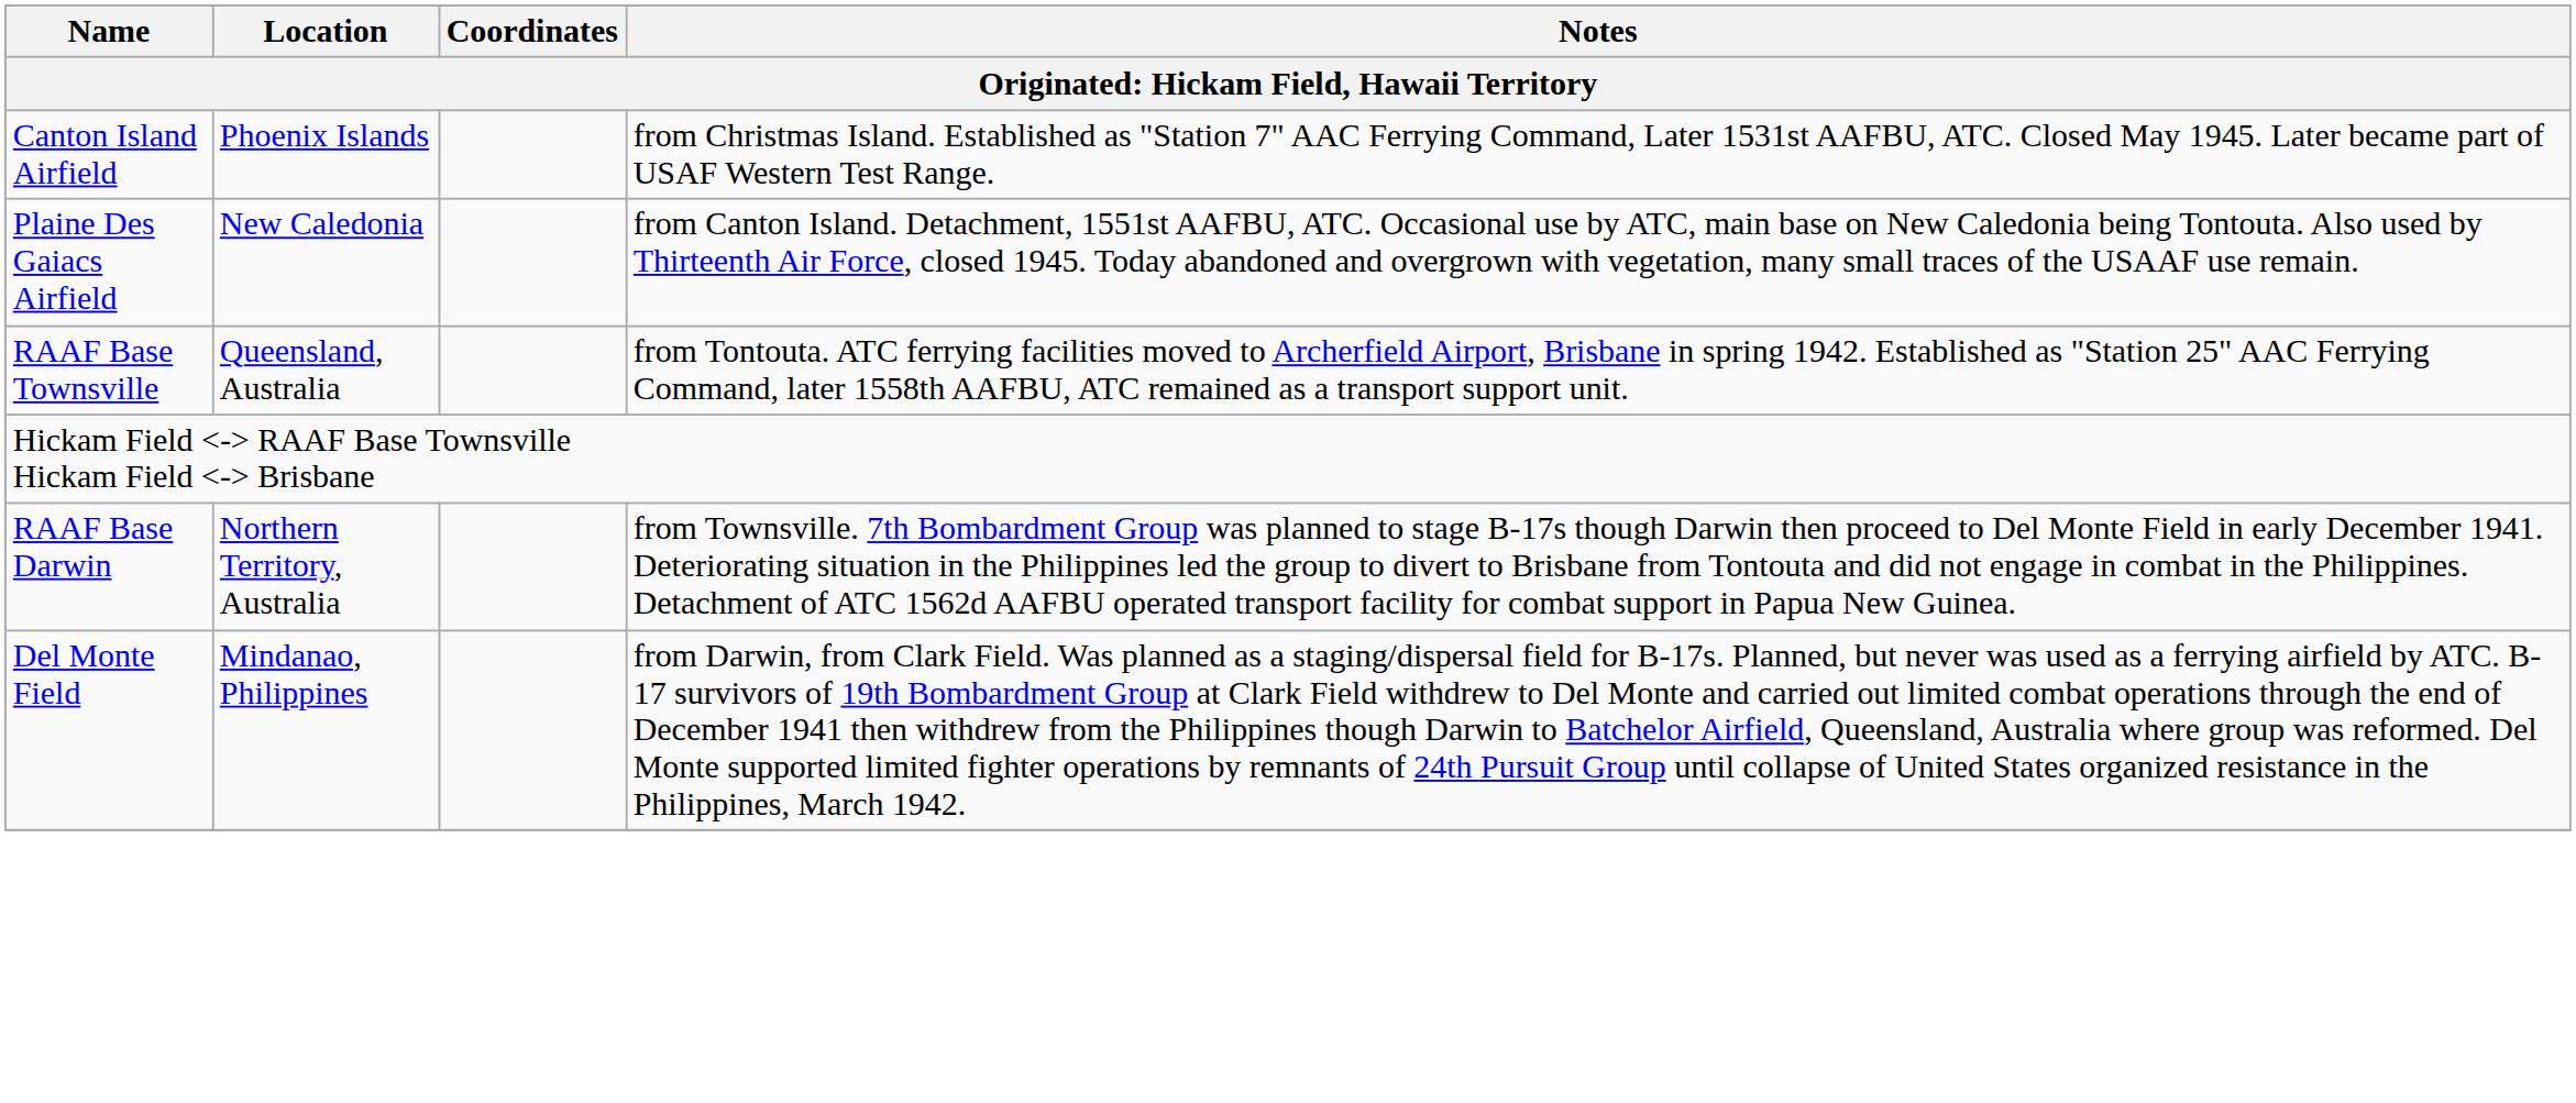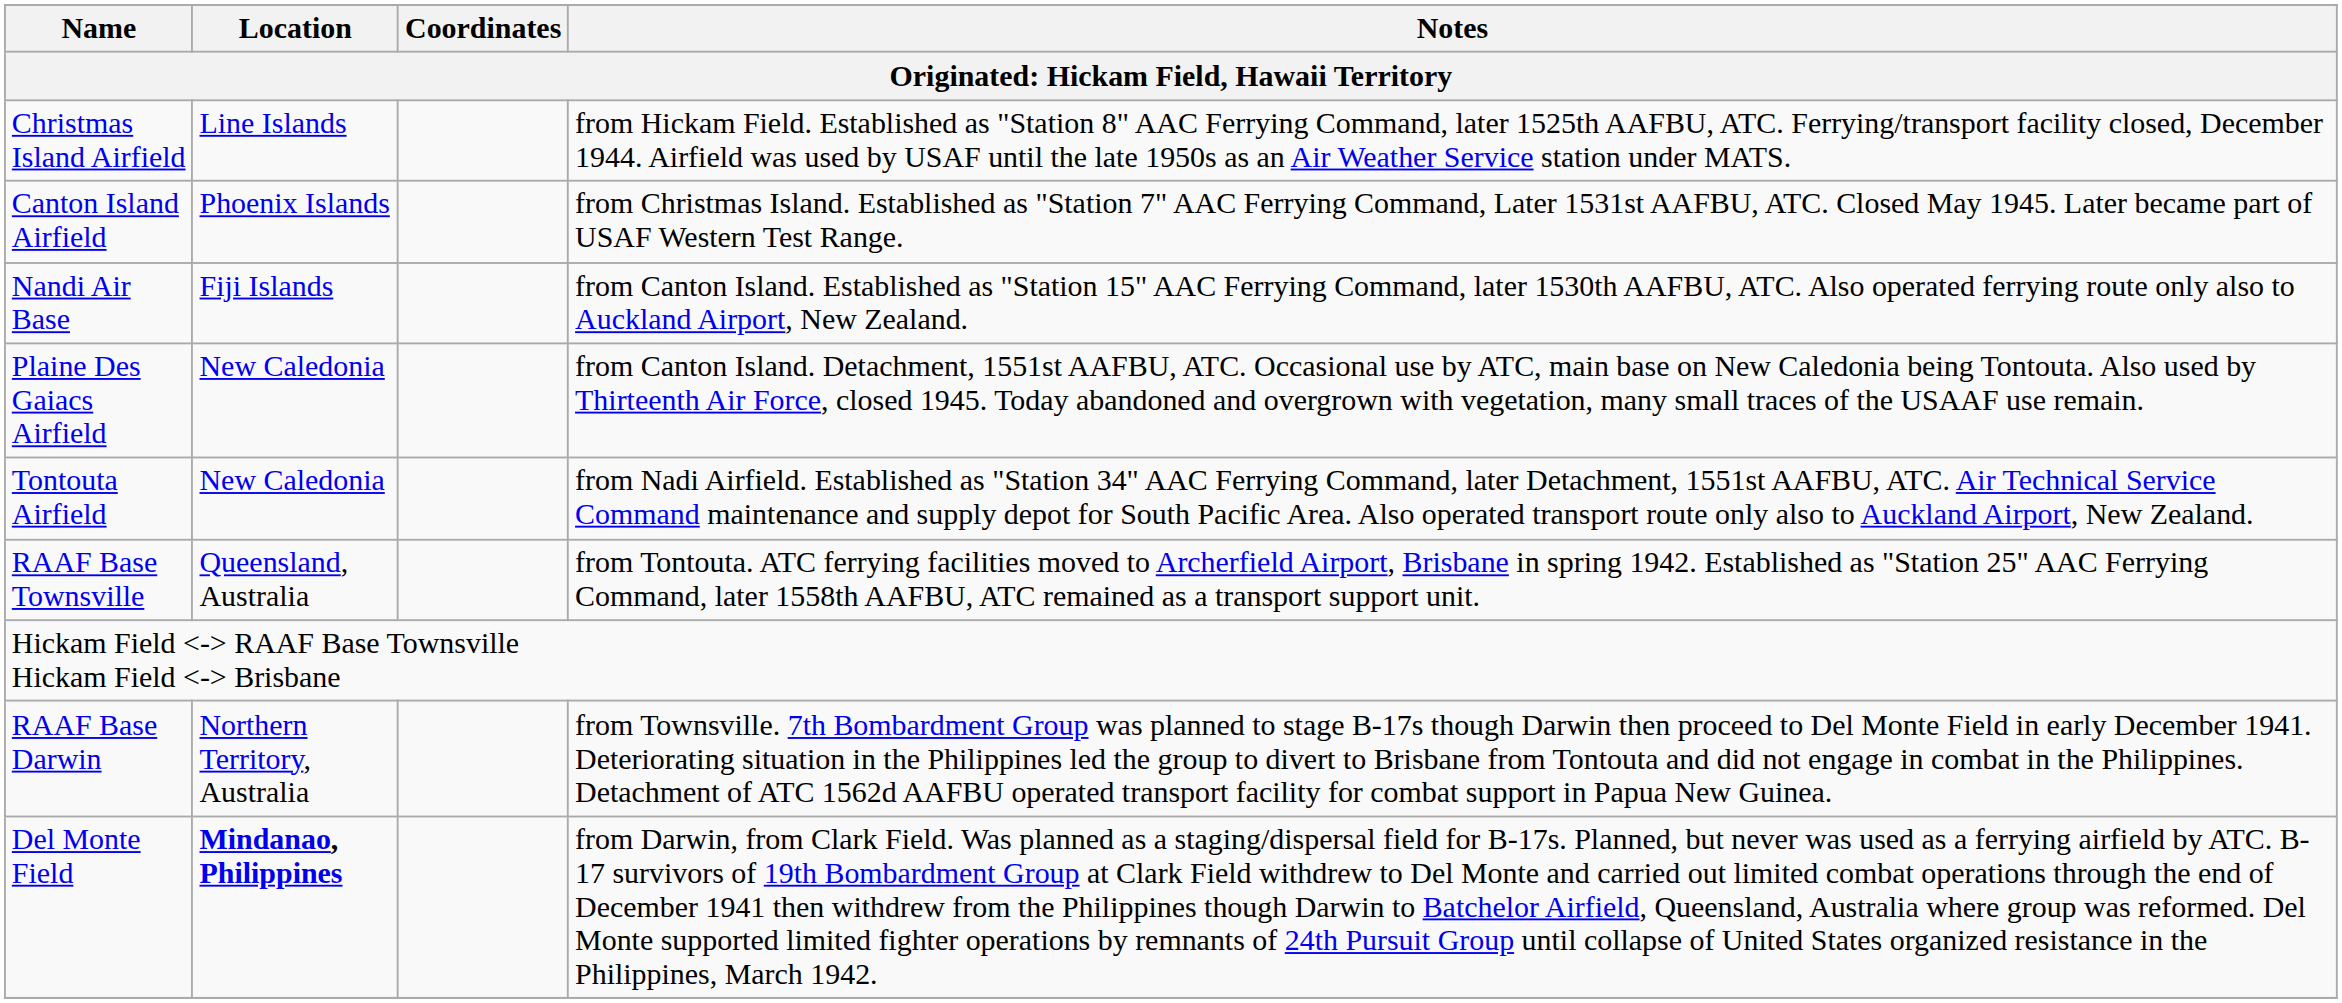 <table class="wikitable">
 <tr>
 </tr>
 <tr>
 <th>Name</th>
 <th>Location</th>
 <th>Coordinates</th>
 <th>Notes</th>
 </tr>
 <tr>
 <th colspan="4">Originated: Hickam Field, Hawaii Territory</th>
 </tr>
 <tr valign="top">
+<td><a href='#'>Christmas Island Airfield</a></td>
+<td><a href='#'>Line Islands</a></td>
+<td></td>
+<td> from Hickam Field. Established as "Station 8" AAC Ferrying Command, later 1525th AAFBU, ATC. Ferrying/transport facility closed, December 1944. Airfield was used by USAF until the late 1950s as an <a href='#'>Air Weather Service</a> station under MATS.</td>
+</tr>
+<tr valign="top">
 <td><a href='#'>Canton Island Airfield</a></td>
 <td><a href='#'>Phoenix Islands</a></td>
 <td></td>
 <td> from Christmas Island. Established as "Station 7" AAC Ferrying Command, Later 1531st AAFBU, ATC.  Closed May 1945.   Later became part of USAF Western Test Range.</td>
 </tr>
 <tr valign="top">
+<td><a href='#'>Nandi Air Base</a></td>
+<td><a href='#'>Fiji Islands</a></td>
+<td></td>
+<td> from Canton Island.  Established as "Station 15" AAC Ferrying Command, later 1530th AAFBU, ATC.  Also operated ferrying route only also to <a href='#'>Auckland Airport</a>, New Zealand. </td>
+</tr>
+<tr valign="top">
 <td><a href='#'>Plaine Des Gaiacs Airfield</a></td>
 <td><a href='#'>New Caledonia</a></td>
 <td></td>
 <td> from Canton Island.  Detachment, 1551st AAFBU, ATC.  Occasional use by ATC, main base on New Caledonia being Tontouta.  Also used by <a href='#'>Thirteenth Air Force</a>, closed 1945.  Today abandoned and overgrown with vegetation, many small traces of the USAAF use remain.</td>
+</tr>
+<tr valign="top">
+<td><a href='#'>Tontouta Airfield</a></td>
+<td><a href='#'>New Caledonia</a></td>
+<td></td>
+<td> from Nadi Airfield. Established as "Station 34" AAC Ferrying Command, later Detachment, 1551st AAFBU, ATC. <a href='#'>Air Technical Service Command</a> maintenance and supply depot for South Pacific Area.   Also operated transport route only also to <a href='#'>Auckland Airport</a>, New Zealand.</td>
 </tr>
 <tr valign="top">
 <td><a href='#'>RAAF Base Townsville</a></td>
 <td><a href='#'>Queensland</a>, Australia</td>
 <td></td>
 <td> from Tontouta.   ATC ferrying facilities moved to <a href='#'>Archerfield Airport</a>, <a href='#'>Brisbane</a>  in spring 1942.  Established as "Station 25" AAC Ferrying Command, later 1558th AAFBU, ATC remained as a transport support unit.</td>
 </tr>
 <tr>
 <td colspan="4">  Hickam Field <-> RAAF Base Townsville<br> Hickam Field <-> Brisbane</td>
 </tr>
 <tr valign="top">
 <td><a href='#'>RAAF Base Darwin</a></td>
 <td><a href='#'>Northern Territory</a>, Australia</td>
 <td></td>
 <td> from Townsville.   <a href='#'>7th Bombardment Group</a> was planned to stage B-17s though Darwin then proceed to Del Monte Field in early December 1941.   Deteriorating situation in the Philippines led the group to divert to Brisbane from Tontouta and did not engage in combat in the Philippines.  Detachment of ATC 1562d AAFBU operated transport facility for combat support in Papua New Guinea.</td>
 </tr>
 <tr valign="top">
 <td><a href='#'>Del Monte Field</a></td>
-<td><a href='#'>Mindanao</a>, <a href='#'>Philippines</a></td>
+<td><strong><a href='#'>Mindanao</a>, <a href='#'>Philippines</a></strong></td>
 <td></td>
 <td> from Darwin,  from Clark Field.   Was planned as a staging/dispersal field for B-17s.   Planned, but never was used as a ferrying airfield by ATC.   B-17 survivors of <a href='#'>19th Bombardment Group</a> at Clark Field withdrew to Del Monte and carried out limited combat operations through the end of December 1941 then withdrew from the Philippines though Darwin to <a href='#'>Batchelor Airfield</a>, Queensland, Australia where group was reformed.    Del Monte supported limited fighter operations by remnants of <a href='#'>24th Pursuit Group</a> until collapse of United States organized resistance in the Philippines, March 1942.</td>
 </tr>
 <tr>
 </tr>
 <tr>
 </tr>
 </table>
